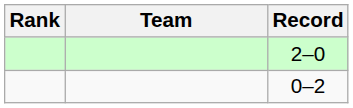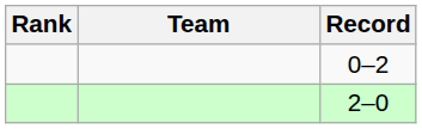 <table class="wikitable">
 <tr>
 <th>Rank</th>
 <th width=150px>Team</th>
 <th>Record</th>
 </tr>
+<tr>
+<td align=center></td>
+<td></td>
+<td align=center>0–2</td>
+</tr>
 <tr bgcolor="#ccffcc">
 <td align=center></td>
 <td></td>
 <td align=center>2–0</td>
 </tr>
-<tr>
-<td align=center></td>
-<td></td>
-<td align=center>0–2</td>
-</tr>
 </table>
